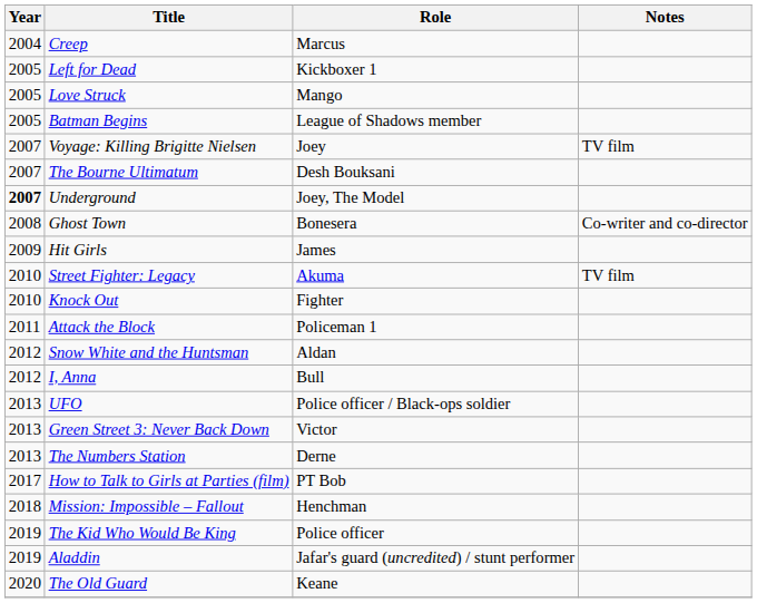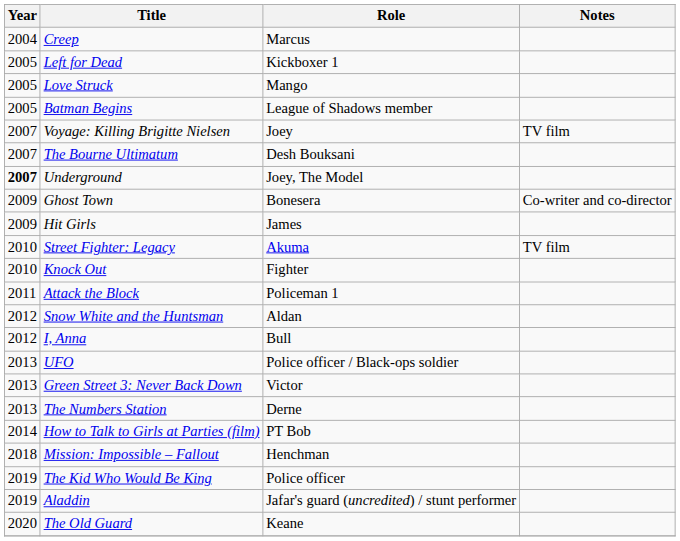 <table class="wikitable sortable">
 <tr>
 <th>Year</th>
 <th>Title</th>
 <th>Role</th>
 <th>Notes</th>
 </tr>
 <tr>
 <td>2004</td>
 <td><em><a href='#'>Creep</a></em></td>
 <td>Marcus</td>
 <td></td>
 </tr>
 <tr>
 <td>2005</td>
 <td><em><a href='#'>Left for Dead</a></em></td>
 <td>Kickboxer 1</td>
 <td></td>
 </tr>
 <tr>
 <td>2005</td>
 <td><em><a href='#'>Love Struck</a></em></td>
 <td>Mango</td>
 <td></td>
 </tr>
 <tr>
 <td>2005</td>
 <td><em><a href='#'>Batman Begins</a></em></td>
 <td>League of Shadows member</td>
 <td></td>
 </tr>
 <tr>
 <td>2007</td>
 <td><em>Voyage: Killing Brigitte Nielsen</em></td>
 <td>Joey</td>
 <td>TV film</td>
 </tr>
 <tr>
 <td>2007</td>
 <td><em><a href='#'>The Bourne Ultimatum</a></em></td>
 <td>Desh Bouksani</td>
 <td></td>
 </tr>
 <tr>
 <td><strong>2007</strong></td>
 <td><em>Underground</em></td>
 <td>Joey, The Model</td>
 <td></td>
 </tr>
 <tr>
-<td>2008</td>
+<td>2009</td>
 <td><em>Ghost Town</em></td>
 <td>Bonesera</td>
 <td>Co-writer and co-director</td>
 </tr>
 <tr>
 <td>2009</td>
 <td><em>Hit Girls</em></td>
 <td>James</td>
 <td></td>
 </tr>
 <tr>
 <td>2010</td>
 <td><em><a href='#'>Street Fighter: Legacy</a></em></td>
 <td><a href='#'>Akuma</a></td>
 <td>TV film</td>
 </tr>
 <tr>
 <td>2010</td>
 <td><em><a href='#'>Knock Out</a></em></td>
 <td>Fighter</td>
 <td></td>
 </tr>
 <tr>
 <td>2011</td>
 <td><em><a href='#'>Attack the Block</a></em></td>
 <td>Policeman 1</td>
 </tr>
 <tr>
 <td>2012</td>
 <td><em><a href='#'>Snow White and the Huntsman</a></em></td>
 <td>Aldan</td>
 <td></td>
 </tr>
 <tr>
 <td>2012</td>
 <td><em><a href='#'>I, Anna</a></em></td>
 <td>Bull</td>
 <td></td>
 </tr>
 <tr>
 <td>2013</td>
 <td><em><a href='#'>UFO</a></em></td>
 <td>Police officer / Black-ops soldier</td>
 <td></td>
 </tr>
 <tr>
 <td>2013</td>
 <td><em><a href='#'>Green Street 3: Never Back Down</a></em></td>
 <td>Victor</td>
 <td></td>
 </tr>
 <tr>
 <td>2013</td>
 <td><em><a href='#'>The Numbers Station</a></em></td>
 <td>Derne</td>
 <td></td>
 </tr>
 <tr>
-<td>2017</td>
+<td>2014</td>
 <td><em><a href='#'>How to Talk to Girls at Parties (film)</a></em></td>
 <td>PT Bob</td>
 <td></td>
 </tr>
 <tr>
 <td>2018</td>
 <td><em><a href='#'>Mission: Impossible – Fallout</a></em></td>
 <td>Henchman</td>
 <td></td>
 </tr>
 <tr>
 <td>2019</td>
 <td><em><a href='#'>The Kid Who Would Be King</a></em></td>
 <td>Police officer</td>
 <td></td>
 </tr>
 <tr>
 <td>2019</td>
 <td><em><a href='#'>Aladdin</a></em></td>
 <td>Jafar's guard (<em>uncredited</em>) / stunt performer</td>
 <td></td>
 </tr>
 <tr>
 <td>2020</td>
 <td><em><a href='#'>The Old Guard</a></em></td>
 <td>Keane</td>
 <td></td>
 </tr>
 <tr>
 </tr>
 </table>
